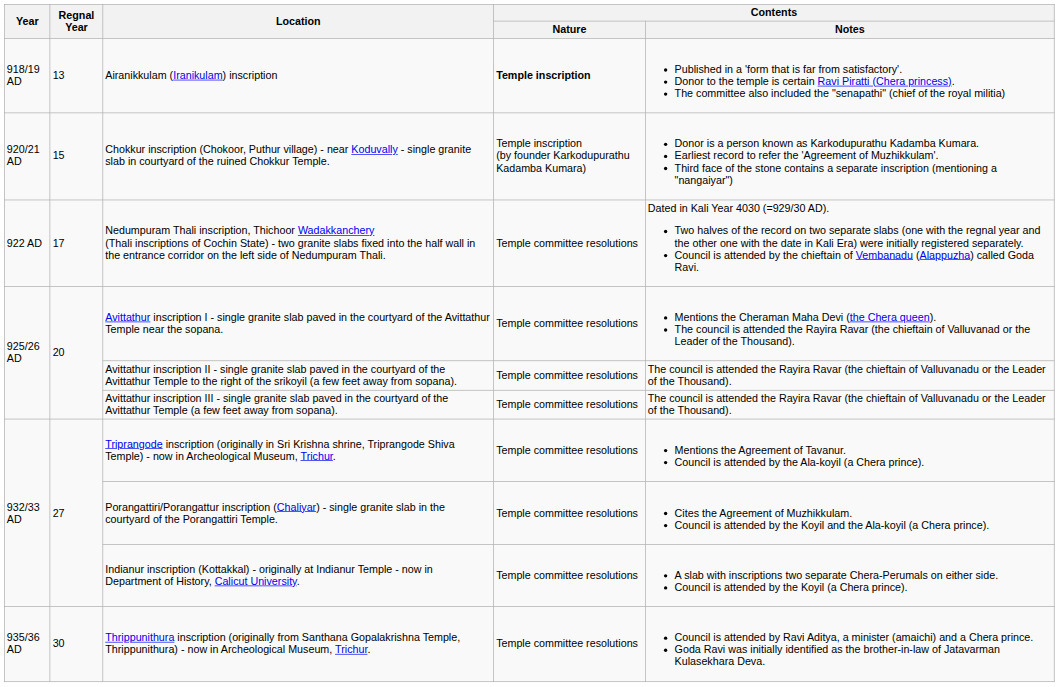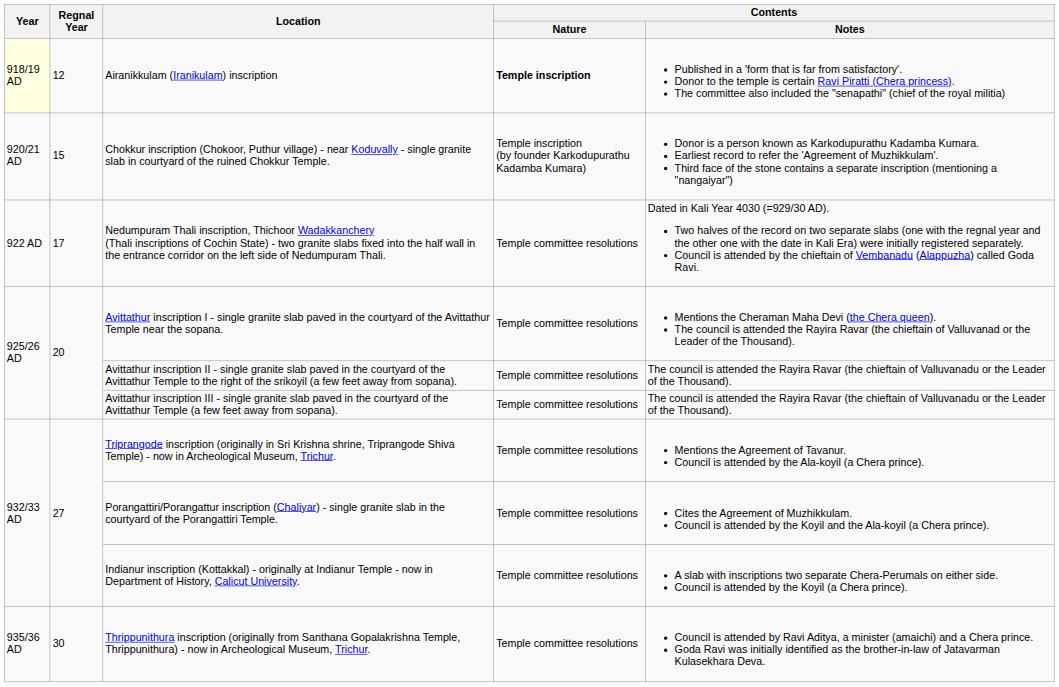 <table class="wikitable">
 <tr>
 <th rowspan="2">Year</th>
 <th rowspan="2">Regnal Year</th>
 <th rowspan="2">Location</th>
 <th colspan="4">Contents</th>
 </tr>
 <tr>
 <th>Nature</th>
 <th>Notes</th>
 </tr>
 <tr>
-<td>918/19 AD</td>
-<td>13</td>
+<td style="background: lightyellow;">918/19 AD</td>
+<td>12</td>
 <td>Airanikkulam (<a href='#'>Iranikulam</a>) inscription</td>
 <td><strong>Temple inscription</strong></td>
 <td><br><ul><li>Published in a 'form that is far from satisfactory'.</li><li>Donor to the temple is certain <a href='#'>Ravi Piratti (Chera princess)</a>.</li><li>The committee also included the "senapathi" (chief of the royal militia)</li></ul></td>
 </tr>
 <tr>
 <td>920/21 AD</td>
 <td>15</td>
 <td>Chokkur inscription (Chokoor, Puthur village) - near <a href='#'>Koduvally</a> - single granite slab in courtyard of the ruined Chokkur Temple.</td>
 <td>Temple inscription<br>(by founder Karkodupurathu Kadamba Kumara)</td>
 <td><br><ul><li>Donor is a person known as Karkodupurathu Kadamba Kumara.</li><li>Earliest record to refer the 'Agreement of Muzhikkulam'.</li><li>Third face of the stone contains a separate inscription (mentioning a "nangaiyar")</li></ul></td>
 </tr>
 <tr>
 <td>922 AD</td>
 <td>17</td>
 <td>Nedumpuram Thali inscription, Thichoor <a href='#'>Wadakkanchery</a><br>(Thali inscriptions of Cochin State) - two granite slabs fixed into the half wall in the entrance corridor on the left side of Nedumpuram Thali.</td>
 <td>Temple committee resolutions</td>
 <td>Dated in Kali Year 4030 (=929/30 AD).<br><ul><li>Two halves of the record on two separate slabs (one with the regnal year and the other one with the date in Kali Era) were initially registered separately.</li><li>Council is attended by the chieftain of <a href='#'>Vembanadu</a> (<a href='#'>Alappuzha</a>) called Goda Ravi.</li></ul></td>
 </tr>
 <tr>
 <td rowspan="3">925/26 AD</td>
 <td rowspan="3">20</td>
 <td><a href='#'>Avittathur</a> inscription I - single granite slab paved in the courtyard of the Avittathur Temple near the sopana.</td>
 <td>Temple committee resolutions</td>
 <td><br><ul><li>Mentions the Cheraman Maha Devi (<a href='#'>the Chera queen</a>).</li><li>The council is attended the Rayira Ravar (the chieftain of Valluvanad or the Leader of the Thousand).</li></ul></td>
 </tr>
 <tr>
 <td>Avittathur inscription II - single granite slab paved in the courtyard of the Avittathur Temple to the right of the srikoyil (a few feet away from sopana).</td>
 <td>Temple committee resolutions</td>
 <td>The council is attended the Rayira Ravar (the chieftain of Valluvanadu or the Leader of the Thousand).</td>
 </tr>
 <tr>
 <td>Avittathur inscription III - single granite slab paved in the courtyard of the Avittathur Temple (a few feet away from sopana).</td>
 <td>Temple committee resolutions</td>
 <td>The council is attended the Rayira Ravar (the chieftain of Valluvanadu or the Leader of the Thousand).</td>
 </tr>
 <tr>
 <td rowspan="3">932/33 AD</td>
 <td rowspan="3">27</td>
 <td><a href='#'>Triprangode</a> inscription (originally in Sri Krishna shrine, Triprangode Shiva Temple) - now in Archeological Museum, <a href='#'>Trichur</a>.</td>
 <td>Temple committee resolutions</td>
 <td><br><ul><li>Mentions the Agreement of Tavanur.</li><li>Council is attended by the Ala-koyil (a Chera prince).</li></ul></td>
 </tr>
 <tr>
 <td>Porangattiri/Porangattur inscription (<a href='#'>Chaliyar</a>) - single granite slab in the courtyard of the Porangattiri Temple.</td>
 <td>Temple committee resolutions</td>
 <td><br><ul><li>Cites the Agreement of Muzhikkulam.</li><li>Council is attended by the Koyil and the Ala-koyil (a Chera prince).</li></ul></td>
 </tr>
 <tr>
 <td>Indianur inscription (Kottakkal) - originally at Indianur Temple - now in Department of History, <a href='#'>Calicut University</a>.</td>
 <td>Temple committee resolutions</td>
 <td><br><ul><li>A slab with inscriptions two separate Chera-Perumals on either side.</li><li>Council is attended by the Koyil (a Chera prince).</li></ul></td>
 </tr>
 <tr>
 <td>935/36 AD</td>
 <td>30</td>
 <td><a href='#'>Thrippunithura</a> inscription (originally from Santhana Gopalakrishna Temple, Thrippunithura) - now in Archeological Museum, <a href='#'>Trichur</a>.</td>
 <td>Temple committee resolutions</td>
 <td><br><ul><li>Council is attended by Ravi Aditya, a minister (amaichi) and a Chera prince.</li><li>Goda Ravi was initially identified as the brother-in-law of Jatavarman Kulasekhara Deva.</li></ul></td>
 </tr>
 </table>
